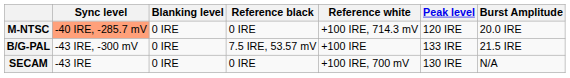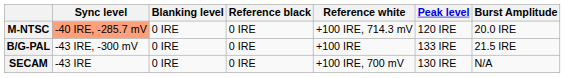 <table class="wikitable" border="1">
 <tr>
 <th></th>
 <th>Sync level</th>
 <th>Blanking level</th>
 <th>Reference black</th>
 <th>Reference white</th>
 <th><a href='#'>Peak level</a></th>
 <th>Burst Amplitude</th>
 </tr>
 <tr>
 <th>M-NTSC</th>
 <td style="background: lightsalmon;">-40 IRE, -285.7 mV</td>
 <td>0 IRE</td>
 <td>0 IRE</td>
 <td>+100 IRE, 714.3 mV</td>
 <td>120 IRE</td>
 <td>20.0 IRE</td>
 </tr>
 <tr>
 <th>B/G-PAL</th>
 <td>-43 IRE, -300 mV</td>
 <td>0 IRE</td>
-<td>7.5 IRE, 53.57 mV</td>
+<td>0 IRE</td>
 <td>+100 IRE</td>
 <td>133 IRE</td>
 <td>21.5 IRE</td>
 </tr>
 <tr>
 <th>SECAM</th>
 <td>-43 IRE</td>
 <td>0 IRE</td>
 <td>0 IRE</td>
 <td>+100 IRE, 700 mV</td>
 <td>130 IRE</td>
 <td>N/A</td>
 </tr>
 </table>
